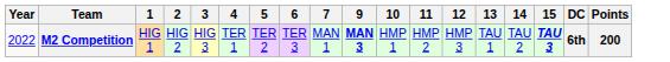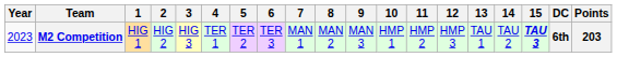 <table class="wikitable" style="text-align:center; font-size:85%">
 <tr>
 <th>Year</th>
 <th>Team</th>
 <th>1</th>
 <th>2</th>
 <th>3</th>
 <th>4</th>
 <th>5</th>
 <th>6</th>
 <th>7</th>
+<th>8</th>
 <th>9</th>
 <th>10</th>
 <th>11</th>
 <th>12</th>
 <th>13</th>
 <th>14</th>
 <th>15</th>
 <th>DC</th>
 <th>Points</th>
 </tr>
 <tr>
-<td><a href='#'>2022</a></td>
+<td><a href='#'>2023</a></td>
 <th nowrap><a href='#'>M2 Competition</a></th>
 <td style="background:#FFDF9F;"><a href='#'>HIG<br>1</a><br></td>
 <td style="background:#DFFFDF;"><a href='#'>HIG<br>2</a><br></td>
 <td style="background:#FFFFBF;"><a href='#'>HIG<br>3</a><br></td>
 <td style="background:#DFFFDF;"><a href='#'>TER<br>1</a><br></td>
 <td style="background:#EFCFFF;"><a href='#'>TER<br>2</a><br></td>
 <td style="background:#EFCFFF;"><a href='#'>TER<br>3</a><br></td>
 <td style="background:#DFFFDF;"><a href='#'>MAN<br>1</a><br></td>
-<td style="background:#DFFFDF;"><strong><a href='#'>MAN<br>3</a><br></strong></td>
+<td style="background:#DFFFDF;"><a href='#'>MAN<br>2</a><br></td>
+<td style="background:#DFFFDF;"><a href='#'>MAN<br>3</a><br></td>
 <td style="background:#DFFFDF;"><a href='#'>HMP<br>1</a><br></td>
 <td style="background:#DFFFDF;"><a href='#'>HMP<br>2</a><br></td>
 <td style="background:#DFFFDF;"><a href='#'>HMP<br>3</a><br></td>
 <td style="background:#DFFFDF;"><a href='#'>TAU<br>1</a><br></td>
 <td style="background:#DFFFDF;"><a href='#'>TAU<br>2</a><br></td>
 <td style="background:#DFFFDF;"><strong><em><a href='#'>TAU<br>3</a></em><br></strong></td>
 <th style="background:#;">6th</th>
-<th style="background:#;">200</th>
+<th style="background:#;">203</th>
 </tr>
 </table>
